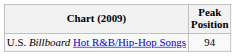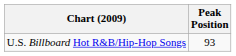 <table class="wikitable">
 <tr>
 <th align="left">Chart (2009)</th>
 <th align="left">Peak<br>Position</th>
 </tr>
 <tr>
 <td align="left">U.S. <em>Billboard</em> <a href='#'>Hot R&B/Hip-Hop Songs</a></td>
-<td style="text-align:center;">94</td>
+<td style="text-align:center;">93</td>
 </tr>
 </table>
